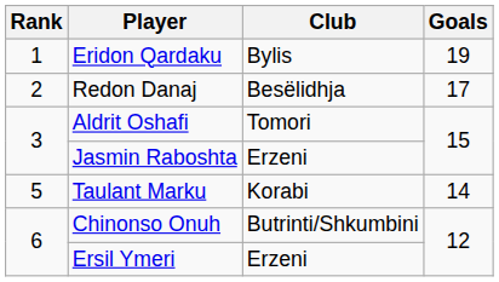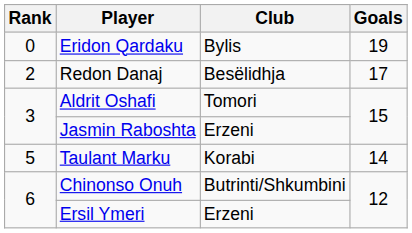 <table class="wikitable" style="text-align:center">
 <tr>
 <th>Rank</th>
 <th>Player</th>
 <th>Club</th>
 <th>Goals</th>
 </tr>
 <tr>
-<td rowspan="1">1</td>
+<td rowspan="1">0</td>
 <td align="left"> <a href='#'>Eridon Qardaku</a></td>
 <td align="left">Bylis</td>
 <td rowspan="1">19</td>
 </tr>
 <tr>
 <td rowspan="1">2</td>
 <td align="left"> Redon Danaj</td>
 <td align="left">Besëlidhja</td>
 <td rowspan="1">17</td>
 </tr>
 <tr>
 <td rowspan="2">3</td>
 <td align="left"> <a href='#'>Aldrit Oshafi</a></td>
 <td align="left">Tomori</td>
 <td rowspan="2">15</td>
 </tr>
 <tr>
 <td align="left"> <a href='#'>Jasmin Raboshta</a></td>
 <td align="left">Erzeni</td>
 </tr>
 <tr>
 <td rowspan="1">5</td>
 <td align="left"> <a href='#'>Taulant Marku</a></td>
 <td align="left">Korabi</td>
 <td rowspan="1">14</td>
 </tr>
 <tr>
 <td rowspan="2">6</td>
 <td align="left"> <a href='#'>Chinonso Onuh</a></td>
 <td align="left">Butrinti/Shkumbini</td>
 <td rowspan="2">12</td>
 </tr>
 <tr>
 <td align="left"> <a href='#'>Ersil Ymeri</a></td>
 <td align="left">Erzeni</td>
 </tr>
 </table>
